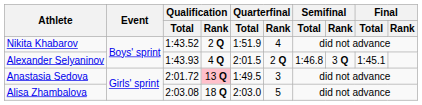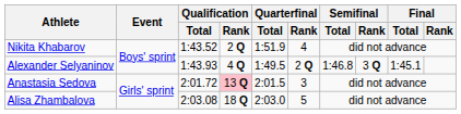 <table class="wikitable" style="font-size:90%; text-align:center;">
 <tr>
 <th rowspan=2>Athlete</th>
 <th rowspan=2>Event</th>
 <th colspan=2>Qualification</th>
 <th colspan=2>Quarterfinal</th>
 <th colspan=2>Semifinal</th>
 <th colspan=2>Final</th>
 </tr>
 <tr>
 <th>Total</th>
 <th>Rank</th>
 <th>Total</th>
 <th>Rank</th>
 <th>Total</th>
 <th>Rank</th>
 <th>Total</th>
 <th>Rank</th>
 </tr>
 <tr>
 <td align=left><a href='#'>Nikita Khabarov</a></td>
 <td rowspan=2 align=left><a href='#'>Boys' sprint</a></td>
 <td>1:43.52</td>
 <td>2 <strong>Q</strong></td>
 <td>1:51.9</td>
 <td>4</td>
 <td colspan=4>did not advance</td>
 </tr>
 <tr>
 <td align=left><a href='#'>Alexander Selyaninov</a></td>
 <td>1:43.93</td>
 <td>4 <strong>Q</strong></td>
-<td>2:01.5</td>
+<td>1:49.5</td>
 <td>2 <strong>Q</strong></td>
 <td>1:46.8</td>
 <td>3 <strong>Q</strong></td>
 <td>1:45.1</td>
 <td></td>
 </tr>
 <tr>
 <td align=left><a href='#'>Anastasia Sedova</a></td>
 <td rowspan=2 align=left><a href='#'>Girls' sprint</a></td>
 <td>2:01.72</td>
 <td style="background: pink;">13 <strong>Q</strong></td>
-<td>1:49.5</td>
+<td>2:01.5</td>
 <td>3</td>
 <td colspan=4>did not advance</td>
 </tr>
 <tr>
 <td align=left><a href='#'>Alisa Zhambalova</a></td>
 <td>2:03.08</td>
 <td>18 <strong>Q</strong></td>
 <td>2:03.0</td>
 <td>5</td>
 <td colspan=4>did not advance</td>
 </tr>
 </table>
